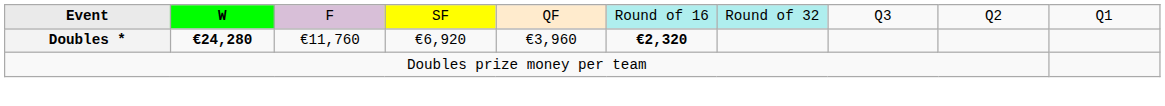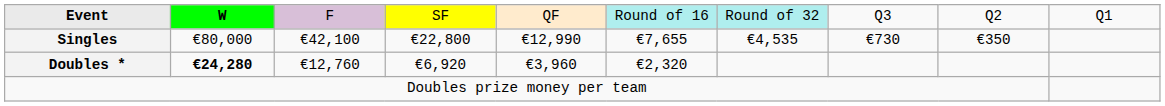 <table class=wikitable style=font-size:90%;text-align:center>
 <tr>
 <td style="width:130px; background:#eaeaea;"><strong>Event</strong></td>
 <td style="width:80px; background:lime;"><strong>W</strong></td>
 <td style="width:85px; background:thistle;">F</td>
 <td style="width:85px; background:#ff0;">SF</td>
 <td style="width:85px; background:#ffebcd;">QF</td>
 <td style="width:85px; background:#afeeee;">Round of 16</td>
 <td style="width:85px; background:#afeeee;">Round of 32</td>
 <td width=85>Q3</td>
 <td width=85>Q2</td>
 <td width=85>Q1</td>
 </tr>
 <tr>
+<td style="background:#f3f3f3;"><strong>Singles</strong></td>
+<td>€80,000</td>
+<td>€42,100</td>
+<td>€22,800</td>
+<td>€12,990</td>
+<td>€7,655</td>
+<td>€4,535</td>
+<td>€730</td>
+<td>€350</td>
+<td></td>
+</tr>
+<tr>
 <td style="background:#f3f3f3;"><strong>Doubles *</strong></td>
 <td><strong>€24,280</strong></td>
-<td>€11,760</td>
+<td>€12,760</td>
 <td>€6,920</td>
 <td>€3,960</td>
-<td><strong>€2,320</strong></td>
+<td>€2,320</td>
 <td></td>
 <td></td>
 <td></td>
 <td></td>
 </tr>
 <tr>
 <td colspan=9>Doubles prize money per team</td>
 </tr>
 </table>
